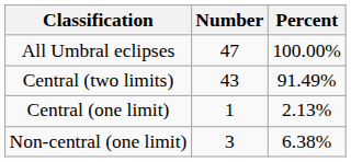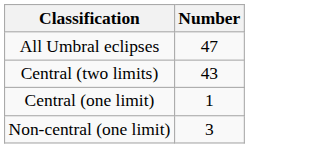 <table class="wikitable sortable">
 <tr align=center>
 <th>Classification</th>
 <th>Number</th>
-<th>Percent</th>
 </tr>
 <tr align=center>
 <td>All Umbral eclipses</td>
 <td>47</td>
-<td>100.00%</td>
 </tr>
 <tr align=center>
 <td>Central (two limits)</td>
 <td>43</td>
-<td>91.49%</td>
 </tr>
 <tr align=center>
 <td>Central (one limit)</td>
 <td>1</td>
-<td>2.13%</td>
 </tr>
 <tr align=center>
 <td>Non-central (one limit)</td>
 <td>3</td>
-<td>6.38%</td>
 </tr>
 </table>
